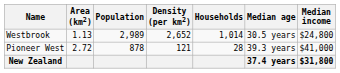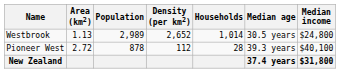 <table class="wikitable">
 <tr>
 <th>Name</th>
 <th>Area<br>(km<sup>2</sup>)</th>
 <th>Population</th>
 <th>Density<br>(per km<sup>2</sup>)</th>
 <th>Households</th>
 <th>Median age</th>
 <th>Median<br>income</th>
 </tr>
 <tr>
 <td>Westbrook</td>
 <td style="text-align:right;">1.13</td>
 <td style="text-align:right;">2,989</td>
 <td style="text-align:right;">2,652</td>
 <td style="text-align:right;">1,014</td>
 <td>30.5 years</td>
 <td>$24,800</td>
 </tr>
 <tr>
 <td>Pioneer West</td>
 <td style="text-align:right;">2.72</td>
 <td style="text-align:right;">878</td>
-<td style="text-align:right;">121</td>
+<td style="text-align:right;">112</td>
 <td style="text-align:right;">28</td>
 <td>39.3 years</td>
-<td>$41,000</td>
+<td>$40,100</td>
 </tr>
 <tr>
 <th>New Zealand</th>
 <th></th>
 <th></th>
 <th></th>
 <th></th>
 <th>37.4 years</th>
 <th style="text-align:left;">$31,800</th>
 </tr>
 </table>
